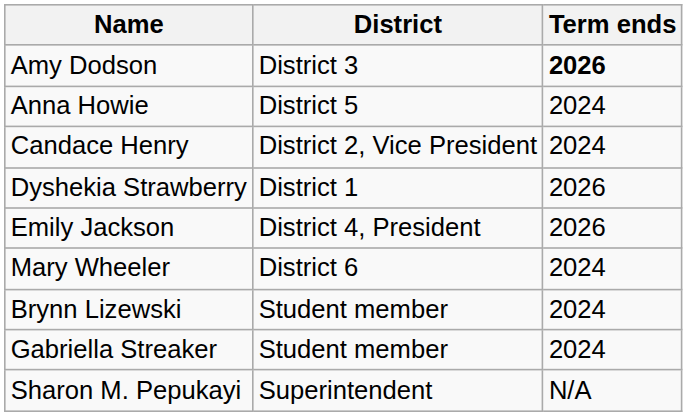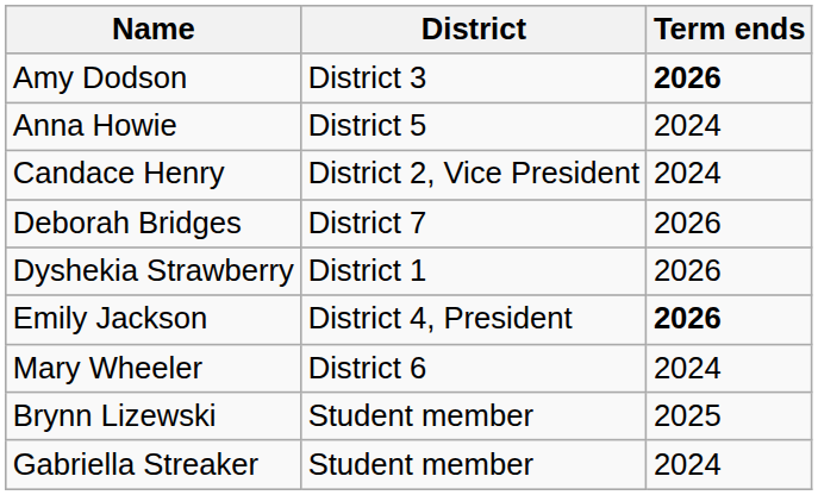 <table class="wikitable">
 <tr>
 <th>Name</th>
 <th>District</th>
 <th>Term ends</th>
 </tr>
 <tr>
 <td>Amy Dodson</td>
 <td>District 3</td>
 <td><strong>2026</strong></td>
 </tr>
 <tr>
 <td>Anna Howie</td>
 <td>District 5</td>
 <td>2024</td>
 </tr>
 <tr>
 <td>Candace Henry</td>
 <td>District 2, Vice President</td>
 <td>2024</td>
 </tr>
 <tr>
+<td>Deborah Bridges</td>
+<td>District 7</td>
+<td>2026</td>
+</tr>
+<tr>
 <td>Dyshekia Strawberry</td>
 <td>District 1</td>
 <td>2026</td>
 </tr>
 <tr>
 <td>Emily Jackson</td>
 <td>District 4, President</td>
-<td>2026</td>
+<td><strong>2026</strong></td>
 </tr>
 <tr>
 <td>Mary Wheeler</td>
 <td>District 6</td>
 <td>2024</td>
 </tr>
 <tr>
 <td>Brynn Lizewski</td>
 <td>Student member</td>
-<td>2024</td>
+<td>2025</td>
 </tr>
 <tr>
 <td>Gabriella Streaker</td>
 <td>Student member</td>
 <td>2024</td>
 </tr>
-<tr>
-<td>Sharon M. Pepukayi</td>
-<td>Superintendent</td>
-<td>N/A</td>
-</tr>
 </table>
